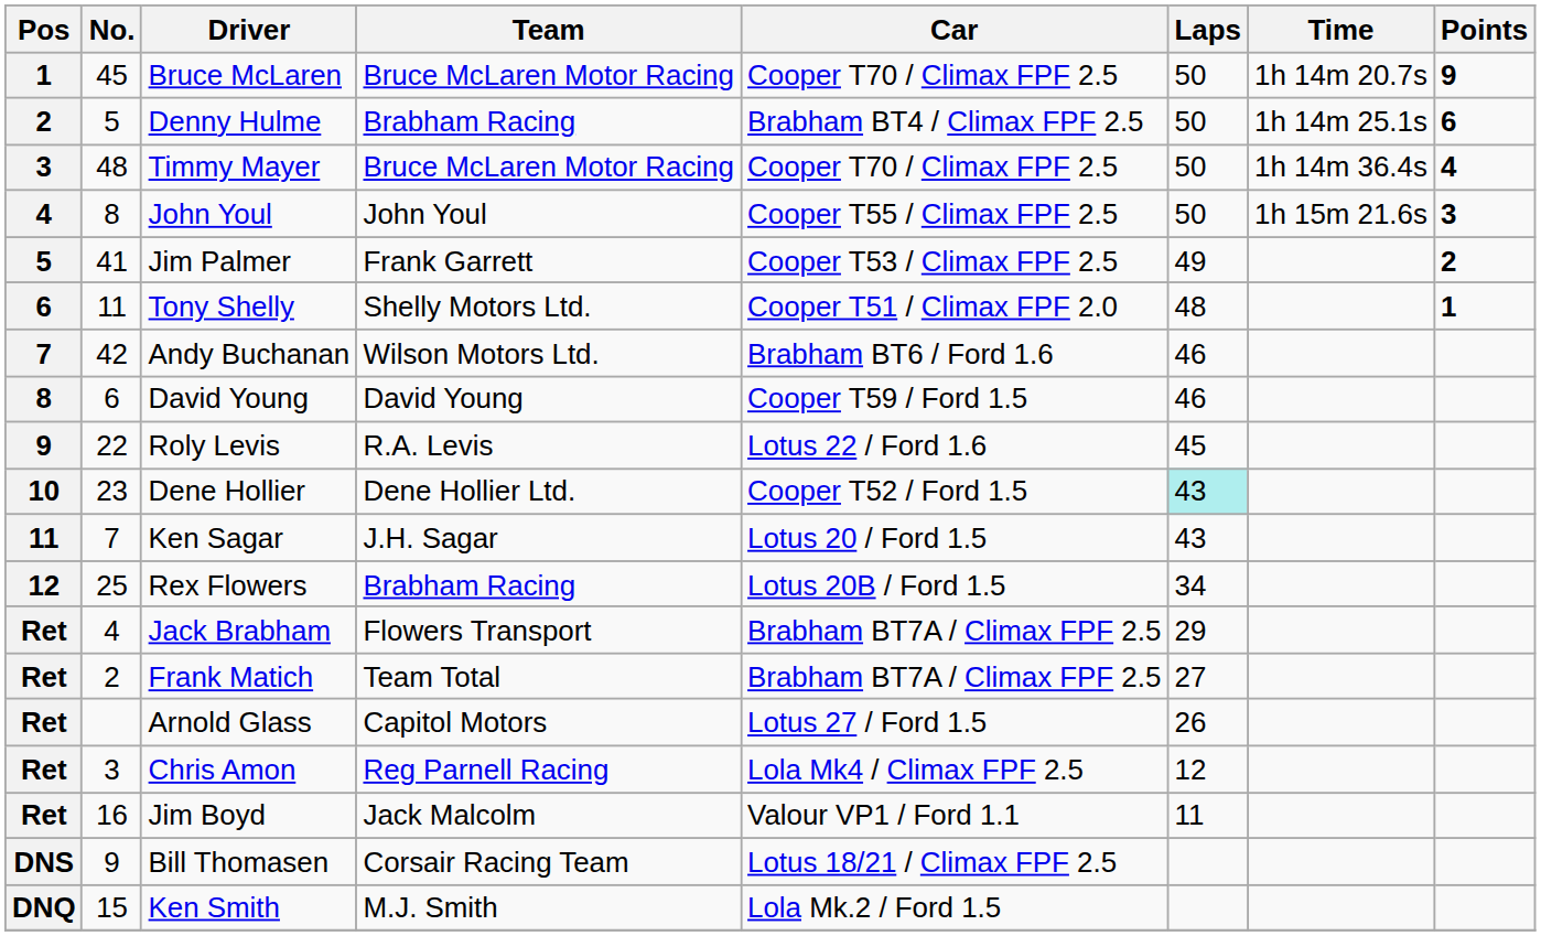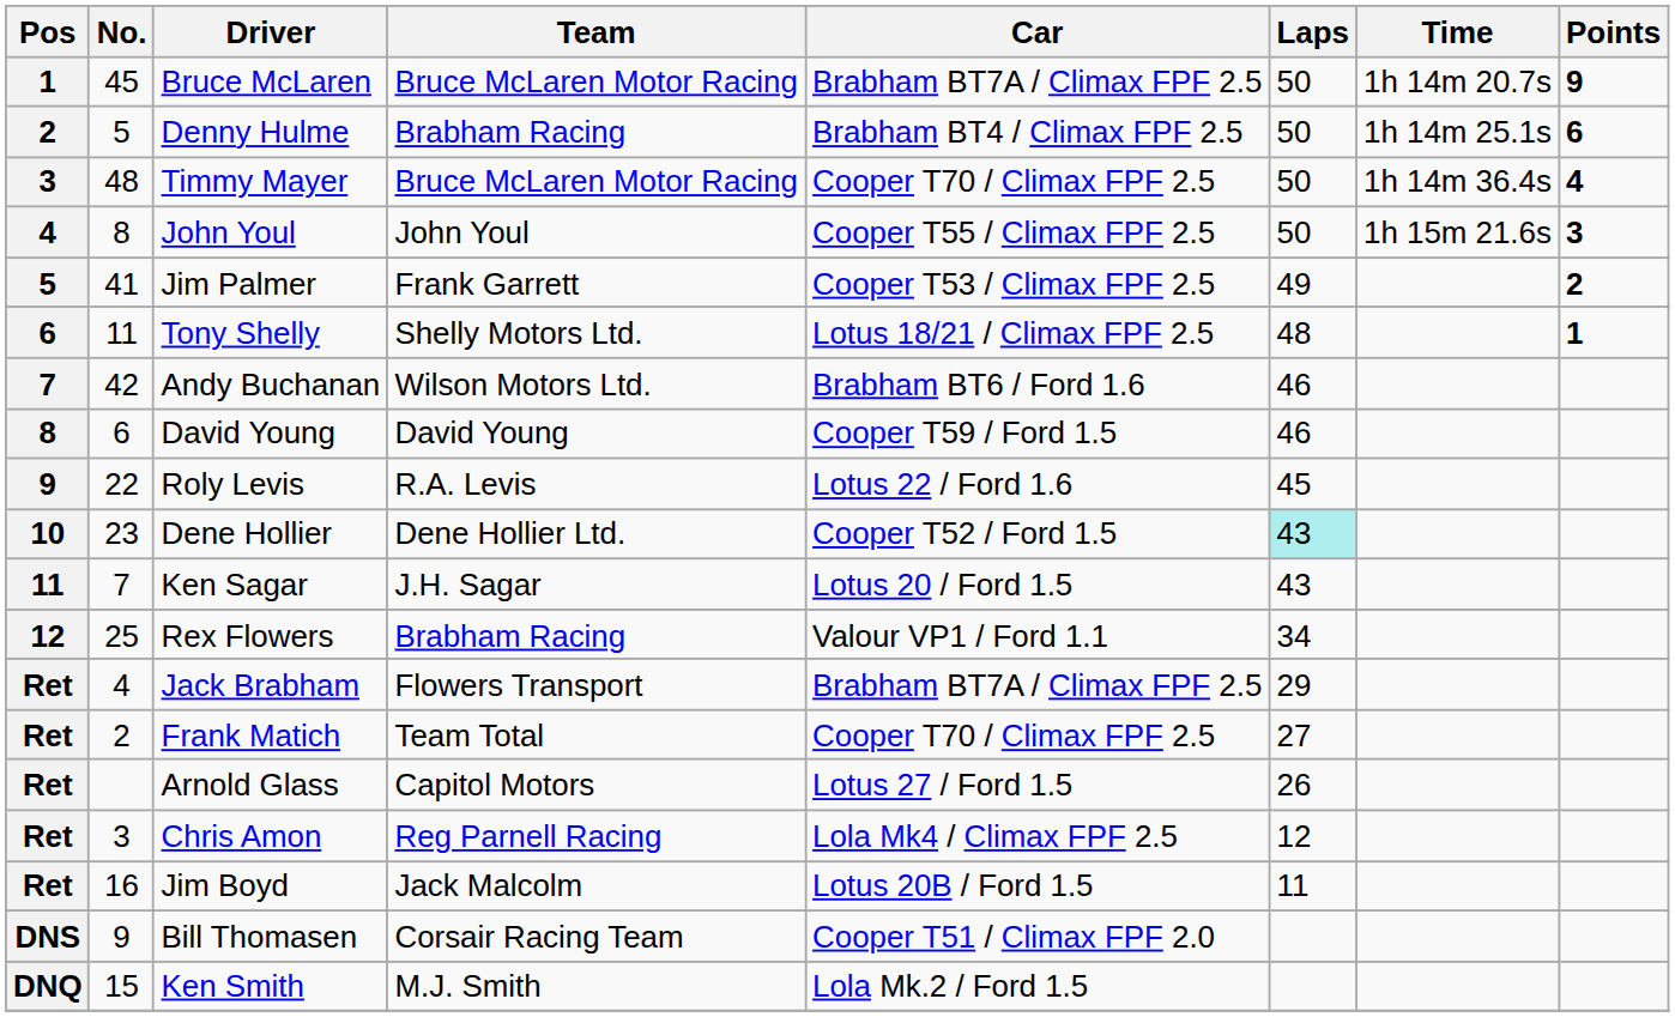 <table class="wikitable" style="font-size: 87%;">
 <tr>
 <th>Pos</th>
 <th>No.</th>
 <th>Driver</th>
 <th>Team</th>
 <th>Car</th>
 <th>Laps</th>
 <th>Time</th>
 <th>Points</th>
 </tr>
 <tr>
 <th>1</th>
 <td align="center">45</td>
 <td> <a href='#'>Bruce McLaren</a></td>
 <td><a href='#'>Bruce McLaren Motor Racing</a></td>
-<td><a href='#'>Cooper</a> T70 / <a href='#'>Climax FPF</a> 2.5</td>
+<td><a href='#'>Brabham</a> BT7A / <a href='#'>Climax FPF</a> 2.5</td>
 <td>50</td>
 <td>1h 14m 20.7s</td>
 <td><strong>9</strong></td>
 </tr>
 <tr>
 <th>2</th>
 <td align="center">5</td>
 <td> <a href='#'>Denny Hulme</a></td>
 <td><a href='#'>Brabham Racing</a></td>
 <td><a href='#'>Brabham</a> BT4 / <a href='#'>Climax FPF</a> 2.5</td>
 <td>50</td>
 <td>1h 14m 25.1s</td>
 <td><strong>6</strong></td>
 </tr>
 <tr>
 <th>3</th>
 <td align="center">48</td>
 <td> <a href='#'>Timmy Mayer</a></td>
 <td><a href='#'>Bruce McLaren Motor Racing</a></td>
 <td><a href='#'>Cooper</a> T70 / <a href='#'>Climax FPF</a> 2.5</td>
 <td>50</td>
 <td>1h 14m 36.4s</td>
 <td><strong>4</strong></td>
 </tr>
 <tr>
 <th>4</th>
 <td align="center">8</td>
 <td> <a href='#'>John Youl</a></td>
 <td>John Youl</td>
 <td><a href='#'>Cooper</a> T55 / <a href='#'>Climax FPF</a> 2.5</td>
 <td>50</td>
 <td>1h 15m 21.6s</td>
 <td><strong>3</strong></td>
 </tr>
 <tr>
 <th>5</th>
 <td align="center">41</td>
 <td> Jim Palmer</td>
 <td>Frank Garrett</td>
 <td><a href='#'>Cooper</a> T53 / <a href='#'>Climax FPF</a> 2.5</td>
 <td>49</td>
 <td></td>
 <td><strong>2</strong></td>
 </tr>
 <tr>
 <th>6</th>
 <td align="center">11</td>
 <td> <a href='#'>Tony Shelly</a></td>
 <td>Shelly Motors Ltd.</td>
-<td><a href='#'>Cooper T51</a> / <a href='#'>Climax FPF</a> 2.0</td>
+<td><a href='#'>Lotus 18/21</a> / <a href='#'>Climax FPF</a> 2.5</td>
 <td>48</td>
 <td></td>
 <td><strong>1</strong></td>
 </tr>
 <tr>
 <th>7</th>
 <td align="center">42</td>
 <td> Andy Buchanan</td>
 <td>Wilson Motors Ltd.</td>
 <td><a href='#'>Brabham</a> BT6 / Ford 1.6</td>
 <td>46</td>
 <td></td>
 <td></td>
 </tr>
 <tr>
 <th>8</th>
 <td align="center">6</td>
 <td> David Young</td>
 <td>David Young</td>
 <td><a href='#'>Cooper</a> T59 / Ford 1.5</td>
 <td>46</td>
 <td></td>
 <td></td>
 </tr>
 <tr>
 <th>9</th>
 <td align="center">22</td>
 <td> Roly Levis</td>
 <td>R.A. Levis</td>
 <td><a href='#'>Lotus 22</a> / Ford 1.6</td>
 <td>45</td>
 <td></td>
 <td></td>
 </tr>
 <tr>
 <th>10</th>
 <td align="center">23</td>
 <td> Dene Hollier</td>
 <td>Dene Hollier Ltd.</td>
 <td><a href='#'>Cooper</a> T52 / Ford 1.5</td>
 <td style="background: paleturquoise;">43</td>
 <td></td>
 <td></td>
 </tr>
 <tr>
 <th>11</th>
 <td align="center">7</td>
 <td> Ken Sagar</td>
 <td>J.H. Sagar</td>
 <td><a href='#'>Lotus 20</a> / Ford 1.5</td>
 <td>43</td>
 <td></td>
 <td></td>
 </tr>
 <tr>
 <th>12</th>
 <td align="center">25</td>
 <td> Rex Flowers</td>
 <td><a href='#'>Brabham Racing</a></td>
-<td><a href='#'>Lotus 20B</a> / Ford 1.5</td>
+<td>Valour VP1 / Ford 1.1</td>
 <td>34</td>
 <td></td>
 <td></td>
 </tr>
 <tr>
 <th>Ret</th>
 <td align="center">4</td>
 <td> <a href='#'>Jack Brabham</a></td>
 <td>Flowers Transport</td>
 <td><a href='#'>Brabham</a> BT7A / <a href='#'>Climax FPF</a> 2.5</td>
 <td>29</td>
 <td></td>
 <td></td>
 </tr>
 <tr>
 <th>Ret</th>
 <td align="center">2</td>
 <td> <a href='#'>Frank Matich</a></td>
 <td>Team Total</td>
-<td><a href='#'>Brabham</a> BT7A / <a href='#'>Climax FPF</a> 2.5</td>
+<td><a href='#'>Cooper</a> T70 / <a href='#'>Climax FPF</a> 2.5</td>
 <td>27</td>
 <td></td>
 <td></td>
 </tr>
 <tr>
 <th>Ret</th>
 <td></td>
 <td> Arnold Glass</td>
 <td>Capitol Motors</td>
 <td><a href='#'>Lotus 27</a> / Ford 1.5</td>
 <td>26</td>
 <td></td>
 <td></td>
 </tr>
 <tr>
 <th>Ret</th>
 <td align="center">3</td>
 <td> <a href='#'>Chris Amon</a></td>
 <td><a href='#'>Reg Parnell Racing</a></td>
 <td><a href='#'>Lola Mk4</a> / <a href='#'>Climax FPF</a> 2.5</td>
 <td>12</td>
 <td></td>
 <td></td>
 </tr>
 <tr>
 <th>Ret</th>
 <td align="center">16</td>
 <td> Jim Boyd</td>
 <td>Jack Malcolm</td>
-<td>Valour VP1 / Ford 1.1</td>
+<td><a href='#'>Lotus 20B</a> / Ford 1.5</td>
 <td>11</td>
 <td></td>
 <td></td>
 </tr>
 <tr>
 <th>DNS</th>
 <td align="center">9</td>
 <td> Bill Thomasen</td>
 <td>Corsair Racing Team</td>
-<td><a href='#'>Lotus 18/21</a> / <a href='#'>Climax FPF</a> 2.5</td>
+<td><a href='#'>Cooper T51</a> / <a href='#'>Climax FPF</a> 2.0</td>
 <td></td>
 <td></td>
 <td></td>
 </tr>
 <tr>
 <th>DNQ</th>
 <td align="center">15</td>
 <td> <a href='#'>Ken Smith</a></td>
 <td>M.J. Smith</td>
 <td><a href='#'>Lola</a> Mk.2 / Ford 1.5</td>
 <td></td>
 <td></td>
 <td></td>
 </tr>
 <tr>
 </tr>
 </table>
